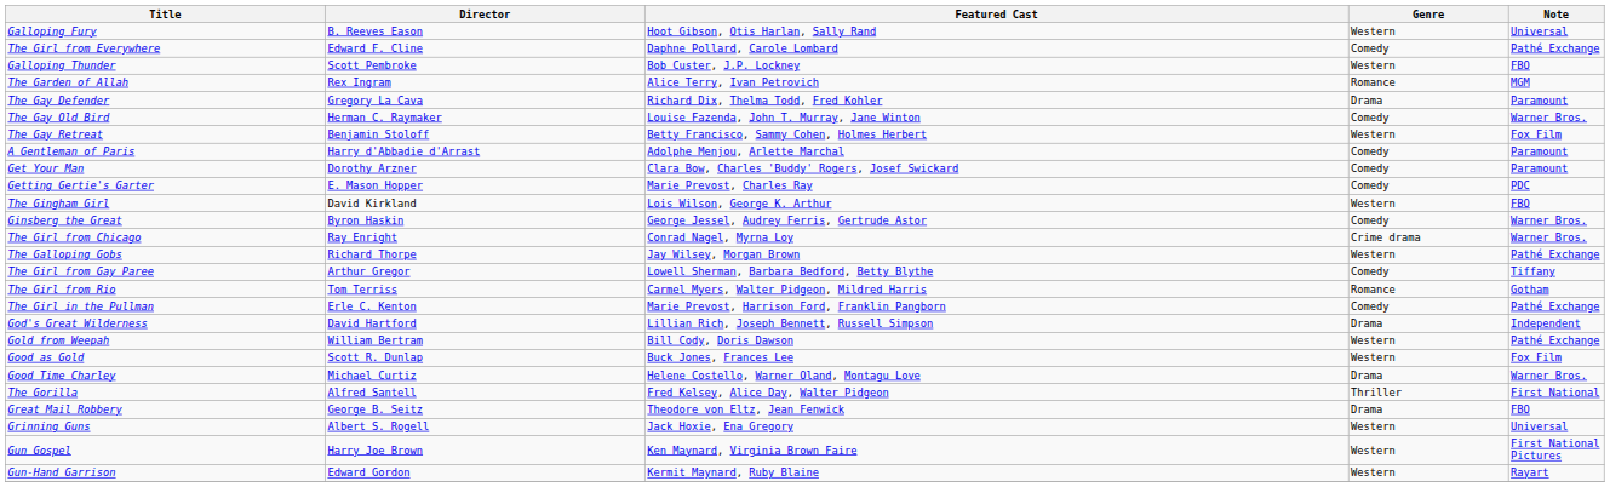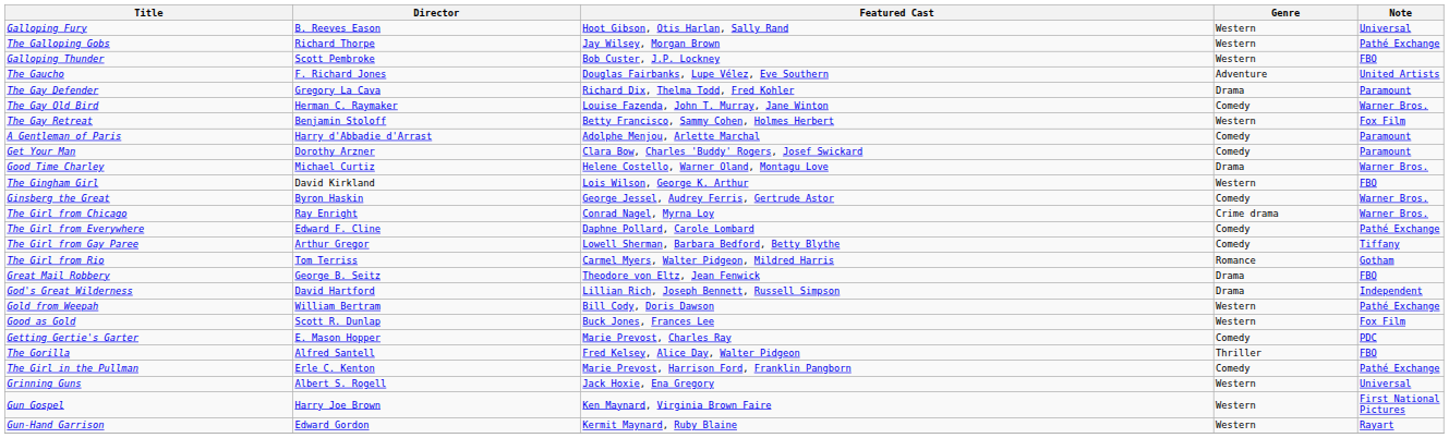 <table class="wikitable">
 <tr>
 <th style="width:20%;">Title</th>
 <th style="width:20%;">Director</th>
 <th style="width:44%;">Featured Cast</th>
 <th style="width:10%;">Genre</th>
 <th style="width:10%;">Note</th>
 </tr>
 <tr>
 <td><em><a href='#'>Galloping Fury</a></em></td>
 <td><a href='#'>B. Reeves Eason</a></td>
 <td><a href='#'>Hoot Gibson</a>, <a href='#'>Otis Harlan</a>, <a href='#'>Sally Rand</a></td>
 <td>Western</td>
 <td><a href='#'>Universal</a></td>
 </tr>
 <tr>
-<td><em><a href='#'>The Girl from Everywhere</a></em></td>
-<td><a href='#'>Edward F. Cline</a></td>
-<td><a href='#'>Daphne Pollard</a>, <a href='#'>Carole Lombard</a></td>
-<td>Comedy</td>
+<td><em><a href='#'>The Galloping Gobs</a></em></td>
+<td><a href='#'>Richard Thorpe</a></td>
+<td><a href='#'>Jay Wilsey</a>, <a href='#'>Morgan Brown</a></td>
+<td>Western</td>
 <td><a href='#'>Pathé Exchange</a></td>
 </tr>
 <tr>
 <td><em><a href='#'>Galloping Thunder</a></em></td>
 <td><a href='#'>Scott Pembroke</a></td>
 <td><a href='#'>Bob Custer</a>, <a href='#'>J.P. Lockney</a></td>
 <td>Western</td>
 <td><a href='#'>FBO</a></td>
 </tr>
 <tr>
-<td><em><a href='#'>The Garden of Allah</a></em></td>
-<td><a href='#'>Rex Ingram</a></td>
-<td><a href='#'>Alice Terry</a>, <a href='#'>Ivan Petrovich</a></td>
-<td>Romance</td>
-<td><a href='#'>MGM</a></td>
+<td><em><a href='#'>The Gaucho</a></em></td>
+<td><a href='#'>F. Richard Jones</a></td>
+<td><a href='#'>Douglas Fairbanks</a>, <a href='#'>Lupe Vélez</a>, <a href='#'>Eve Southern</a></td>
+<td>Adventure</td>
+<td><a href='#'>United Artists</a></td>
 </tr>
 <tr>
 <td><em><a href='#'>The Gay Defender</a></em></td>
 <td><a href='#'>Gregory La Cava</a></td>
 <td><a href='#'>Richard Dix</a>, <a href='#'>Thelma Todd</a>, <a href='#'>Fred Kohler</a></td>
 <td>Drama</td>
 <td><a href='#'>Paramount</a></td>
 </tr>
 <tr>
 <td><em><a href='#'>The Gay Old Bird</a></em></td>
 <td><a href='#'>Herman C. Raymaker</a></td>
 <td><a href='#'>Louise Fazenda</a>, <a href='#'>John T. Murray</a>, <a href='#'>Jane Winton</a></td>
 <td>Comedy</td>
 <td><a href='#'>Warner Bros.</a></td>
 </tr>
 <tr>
 <td><em><a href='#'>The Gay Retreat</a></em></td>
 <td><a href='#'>Benjamin Stoloff</a></td>
 <td><a href='#'>Betty Francisco</a>, <a href='#'>Sammy Cohen</a>, <a href='#'>Holmes Herbert</a></td>
 <td>Western</td>
 <td><a href='#'>Fox Film</a></td>
 </tr>
 <tr>
 <td><em><a href='#'>A Gentleman of Paris</a></em></td>
 <td><a href='#'>Harry d'Abbadie d'Arrast</a></td>
 <td><a href='#'>Adolphe Menjou</a>, <a href='#'>Arlette Marchal</a></td>
 <td>Comedy</td>
 <td><a href='#'>Paramount</a></td>
 </tr>
 <tr>
 <td><em><a href='#'>Get Your Man</a></em></td>
 <td><a href='#'>Dorothy Arzner</a></td>
 <td><a href='#'>Clara Bow</a>, <a href='#'>Charles 'Buddy' Rogers</a>, <a href='#'>Josef Swickard</a></td>
 <td>Comedy</td>
 <td><a href='#'>Paramount</a></td>
 </tr>
 <tr>
-<td><em><a href='#'>Getting Gertie's Garter</a></em></td>
-<td><a href='#'>E. Mason Hopper</a></td>
-<td><a href='#'>Marie Prevost</a>, <a href='#'>Charles Ray</a></td>
-<td>Comedy</td>
-<td><a href='#'>PDC</a></td>
+<td><em><a href='#'>Good Time Charley</a></em></td>
+<td><a href='#'>Michael Curtiz</a></td>
+<td><a href='#'>Helene Costello</a>, <a href='#'>Warner Oland</a>, <a href='#'>Montagu Love</a></td>
+<td>Drama</td>
+<td><a href='#'>Warner Bros.</a></td>
 </tr>
 <tr>
 <td><em><a href='#'>The Gingham Girl</a></em></td>
 <td>David Kirkland</td>
 <td><a href='#'>Lois Wilson</a>, <a href='#'>George K. Arthur</a></td>
 <td>Western</td>
 <td><a href='#'>FBO</a></td>
 </tr>
 <tr>
 <td><em><a href='#'>Ginsberg the Great</a></em></td>
 <td><a href='#'>Byron Haskin</a></td>
 <td><a href='#'>George Jessel</a>, <a href='#'>Audrey Ferris</a>, <a href='#'>Gertrude Astor</a></td>
 <td>Comedy</td>
 <td><a href='#'>Warner Bros.</a></td>
 </tr>
 <tr>
 <td><em><a href='#'>The Girl from Chicago</a></em></td>
 <td><a href='#'>Ray Enright</a></td>
 <td><a href='#'>Conrad Nagel</a>, <a href='#'>Myrna Loy</a></td>
 <td>Crime drama</td>
 <td><a href='#'>Warner Bros.</a></td>
 </tr>
 <tr>
-<td><em><a href='#'>The Galloping Gobs</a></em></td>
-<td><a href='#'>Richard Thorpe</a></td>
-<td><a href='#'>Jay Wilsey</a>, <a href='#'>Morgan Brown</a></td>
-<td>Western</td>
+<td><em><a href='#'>The Girl from Everywhere</a></em></td>
+<td><a href='#'>Edward F. Cline</a></td>
+<td><a href='#'>Daphne Pollard</a>, <a href='#'>Carole Lombard</a></td>
+<td>Comedy</td>
 <td><a href='#'>Pathé Exchange</a></td>
 </tr>
 <tr>
 <td><em><a href='#'>The Girl from Gay Paree</a></em></td>
 <td><a href='#'>Arthur Gregor</a></td>
 <td><a href='#'>Lowell Sherman</a>, <a href='#'>Barbara Bedford</a>, <a href='#'>Betty Blythe</a></td>
 <td>Comedy</td>
 <td><a href='#'>Tiffany</a></td>
 </tr>
 <tr>
 <td><em><a href='#'>The Girl from Rio</a></em></td>
 <td><a href='#'>Tom Terriss</a></td>
 <td><a href='#'>Carmel Myers</a>, <a href='#'>Walter Pidgeon</a>, <a href='#'>Mildred Harris</a></td>
 <td>Romance</td>
 <td><a href='#'>Gotham</a></td>
 </tr>
 <tr>
-<td><em><a href='#'>The Girl in the Pullman</a></em></td>
-<td><a href='#'>Erle C. Kenton</a></td>
-<td><a href='#'>Marie Prevost</a>, <a href='#'>Harrison Ford</a>, <a href='#'>Franklin Pangborn</a></td>
-<td>Comedy</td>
-<td><a href='#'>Pathé Exchange</a></td>
+<td><em><a href='#'>Great Mail Robbery</a></em></td>
+<td><a href='#'>George B. Seitz</a></td>
+<td><a href='#'>Theodore von Eltz</a>, <a href='#'>Jean Fenwick</a></td>
+<td>Drama</td>
+<td><a href='#'>FBO</a></td>
 </tr>
 <tr>
 <td><em><a href='#'>God's Great Wilderness</a></em></td>
 <td><a href='#'>David Hartford</a></td>
 <td><a href='#'>Lillian Rich</a>, <a href='#'>Joseph Bennett</a>, <a href='#'>Russell Simpson</a></td>
 <td>Drama</td>
 <td><a href='#'>Independent</a></td>
 </tr>
 <tr>
 <td><em><a href='#'>Gold from Weepah</a></em></td>
 <td><a href='#'>William Bertram</a></td>
 <td><a href='#'>Bill Cody</a>, <a href='#'>Doris Dawson</a></td>
 <td>Western</td>
 <td><a href='#'>Pathé Exchange</a></td>
 </tr>
 <tr>
 <td><em><a href='#'>Good as Gold</a></em></td>
 <td><a href='#'>Scott R. Dunlap</a></td>
 <td><a href='#'>Buck Jones</a>, <a href='#'>Frances Lee</a></td>
 <td>Western</td>
 <td><a href='#'>Fox Film</a></td>
 </tr>
 <tr>
-<td><em><a href='#'>Good Time Charley</a></em></td>
-<td><a href='#'>Michael Curtiz</a></td>
-<td><a href='#'>Helene Costello</a>, <a href='#'>Warner Oland</a>, <a href='#'>Montagu Love</a></td>
-<td>Drama</td>
-<td><a href='#'>Warner Bros.</a></td>
+<td><em><a href='#'>Getting Gertie's Garter</a></em></td>
+<td><a href='#'>E. Mason Hopper</a></td>
+<td><a href='#'>Marie Prevost</a>, <a href='#'>Charles Ray</a></td>
+<td>Comedy</td>
+<td><a href='#'>PDC</a></td>
 </tr>
 <tr>
 <td><em><a href='#'>The Gorilla</a></em></td>
 <td><a href='#'>Alfred Santell</a></td>
 <td><a href='#'>Fred Kelsey</a>, <a href='#'>Alice Day</a>, <a href='#'>Walter Pidgeon</a></td>
 <td>Thriller</td>
-<td><a href='#'>First National</a></td>
+<td><a href='#'>FBO</a></td>
 </tr>
 <tr>
-<td><em><a href='#'>Great Mail Robbery</a></em></td>
-<td><a href='#'>George B. Seitz</a></td>
-<td><a href='#'>Theodore von Eltz</a>, <a href='#'>Jean Fenwick</a></td>
-<td>Drama</td>
-<td><a href='#'>FBO</a></td>
+<td><em><a href='#'>The Girl in the Pullman</a></em></td>
+<td><a href='#'>Erle C. Kenton</a></td>
+<td><a href='#'>Marie Prevost</a>, <a href='#'>Harrison Ford</a>, <a href='#'>Franklin Pangborn</a></td>
+<td>Comedy</td>
+<td><a href='#'>Pathé Exchange</a></td>
 </tr>
 <tr>
 <td><em><a href='#'>Grinning Guns</a></em></td>
 <td><a href='#'>Albert S. Rogell</a></td>
 <td><a href='#'>Jack Hoxie</a>, <a href='#'>Ena Gregory</a></td>
 <td>Western</td>
 <td><a href='#'>Universal</a></td>
 </tr>
 <tr>
 <td><em><a href='#'>Gun Gospel</a></em></td>
 <td><a href='#'>Harry Joe Brown</a></td>
 <td><a href='#'>Ken Maynard</a>, <a href='#'>Virginia Brown Faire</a></td>
 <td>Western</td>
 <td><a href='#'>First National Pictures</a></td>
 </tr>
 <tr>
 <td><em><a href='#'>Gun-Hand Garrison</a></em></td>
 <td><a href='#'>Edward Gordon</a></td>
 <td><a href='#'>Kermit Maynard</a>, <a href='#'>Ruby Blaine</a></td>
 <td>Western</td>
 <td><a href='#'>Rayart</a></td>
 </tr>
 <tr>
 </tr>
 </table>
